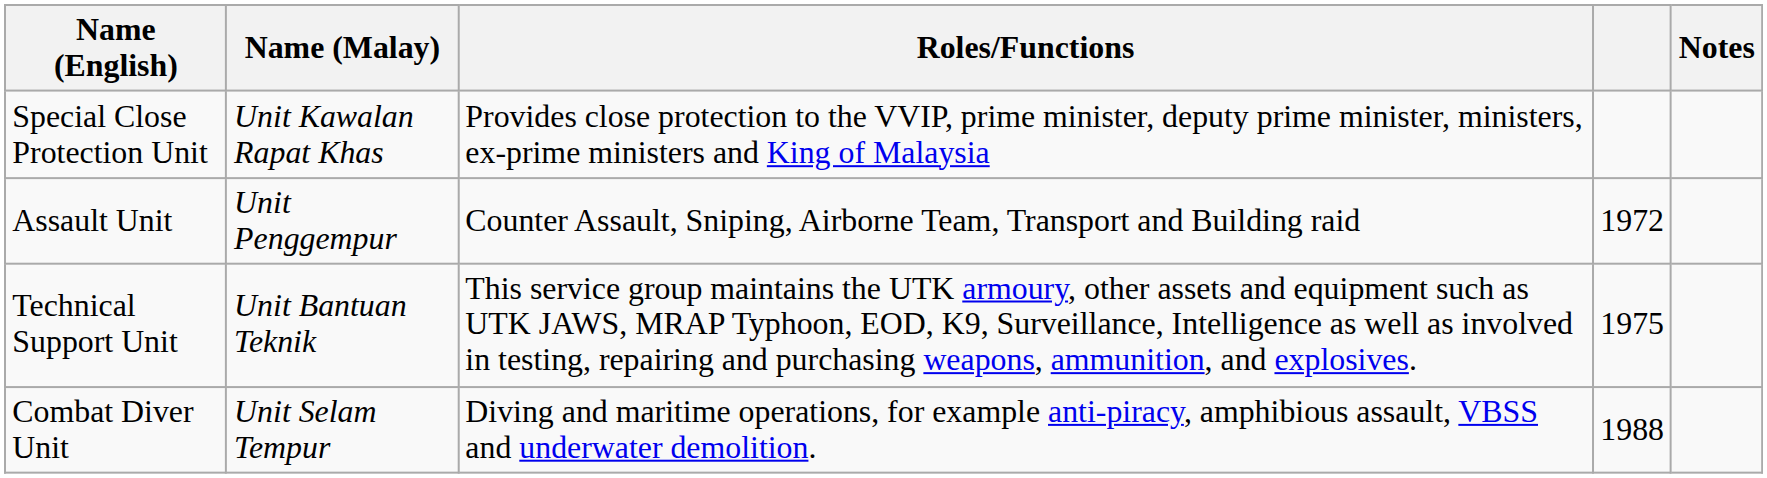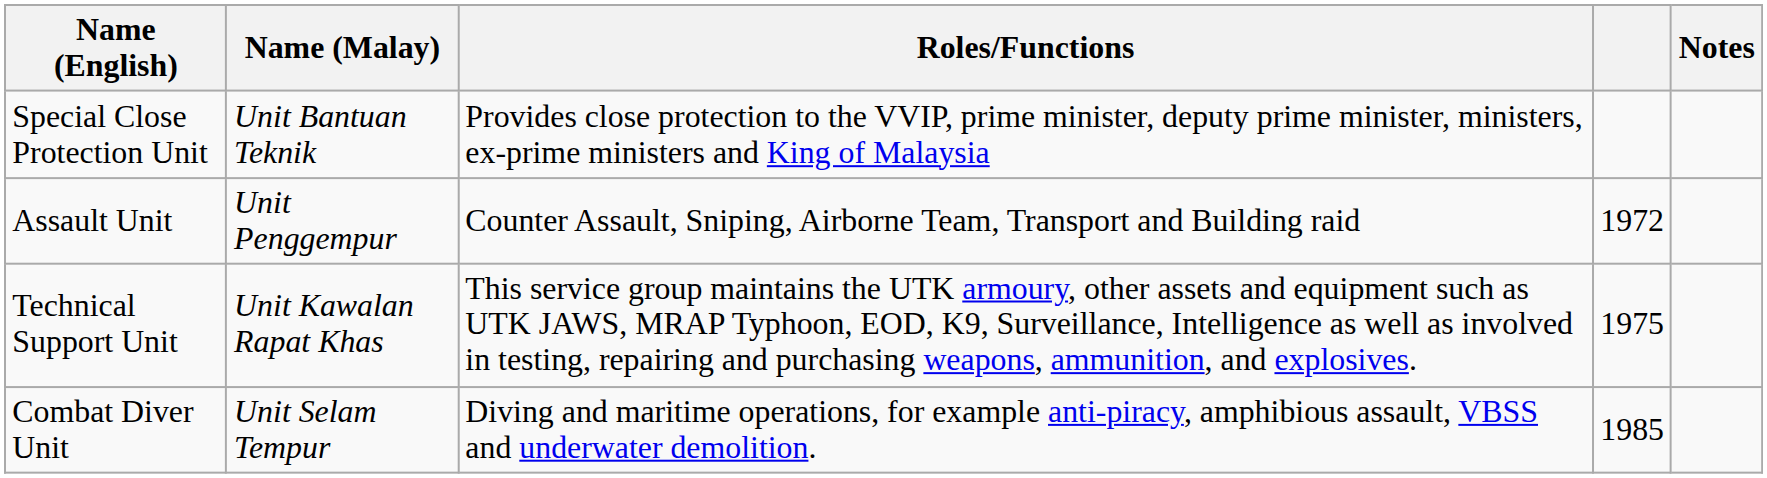 <table class="wikitable" style="margin-left: auto; margin-right: auto; border: none;">
 <tr>
 <th>Name (English)</th>
 <th>Name (Malay)</th>
 <th>Roles/Functions</th>
 <th></th>
 <th>Notes</th>
 </tr>
 <tr>
 <td>Special Close Protection Unit</td>
-<td><em>Unit Kawalan Rapat Khas</em></td>
+<td><em>Unit Bantuan Teknik</em></td>
 <td>Provides close protection to the VVIP, prime minister, deputy prime minister, ministers, ex-prime ministers and <a href='#'>King of Malaysia</a></td>
 <td></td>
 <td></td>
 </tr>
 <tr>
 <td>Assault Unit</td>
 <td><em>Unit Penggempur</em></td>
 <td>Counter Assault, Sniping, Airborne Team, Transport and Building raid</td>
 <td>1972</td>
 <td></td>
 </tr>
 <tr>
 <td>Technical Support Unit</td>
-<td><em>Unit Bantuan Teknik</em></td>
+<td><em>Unit Kawalan Rapat Khas</em></td>
 <td>This service group maintains the UTK <a href='#'>armoury</a>, other assets and equipment such as UTK JAWS, MRAP Typhoon, EOD, K9, Surveillance, Intelligence as well as involved in testing, repairing and purchasing <a href='#'>weapons</a>, <a href='#'>ammunition</a>, and <a href='#'>explosives</a>.</td>
 <td>1975</td>
 <td></td>
 </tr>
 <tr>
 <td>Combat Diver Unit</td>
 <td><em>Unit Selam Tempur</em></td>
 <td>Diving and maritime operations, for example <a href='#'>anti-piracy</a>, amphibious assault, <a href='#'>VBSS</a> and <a href='#'>underwater demolition</a>.</td>
-<td>1988</td>
+<td>1985</td>
 <td></td>
 </tr>
 </table>
